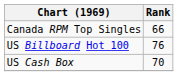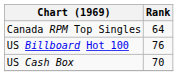 <table class="wikitable sortable">
 <tr>
 <th align="left">Chart (1969)</th>
 <th style="text-align:center;">Rank</th>
 </tr>
 <tr>
 <td>Canada <em>RPM</em> Top Singles</td>
-<td style="text-align:center;">66</td>
+<td style="text-align:center;">64</td>
 </tr>
 <tr>
 <td>US <em><a href='#'>Billboard</a></em> <a href='#'>Hot 100</a></td>
 <td style="text-align:center;">76</td>
 </tr>
 <tr>
 <td>US <em>Cash Box</em> </td>
 <td style="text-align:center;">70</td>
 </tr>
 <tr>
 </tr>
 </table>
